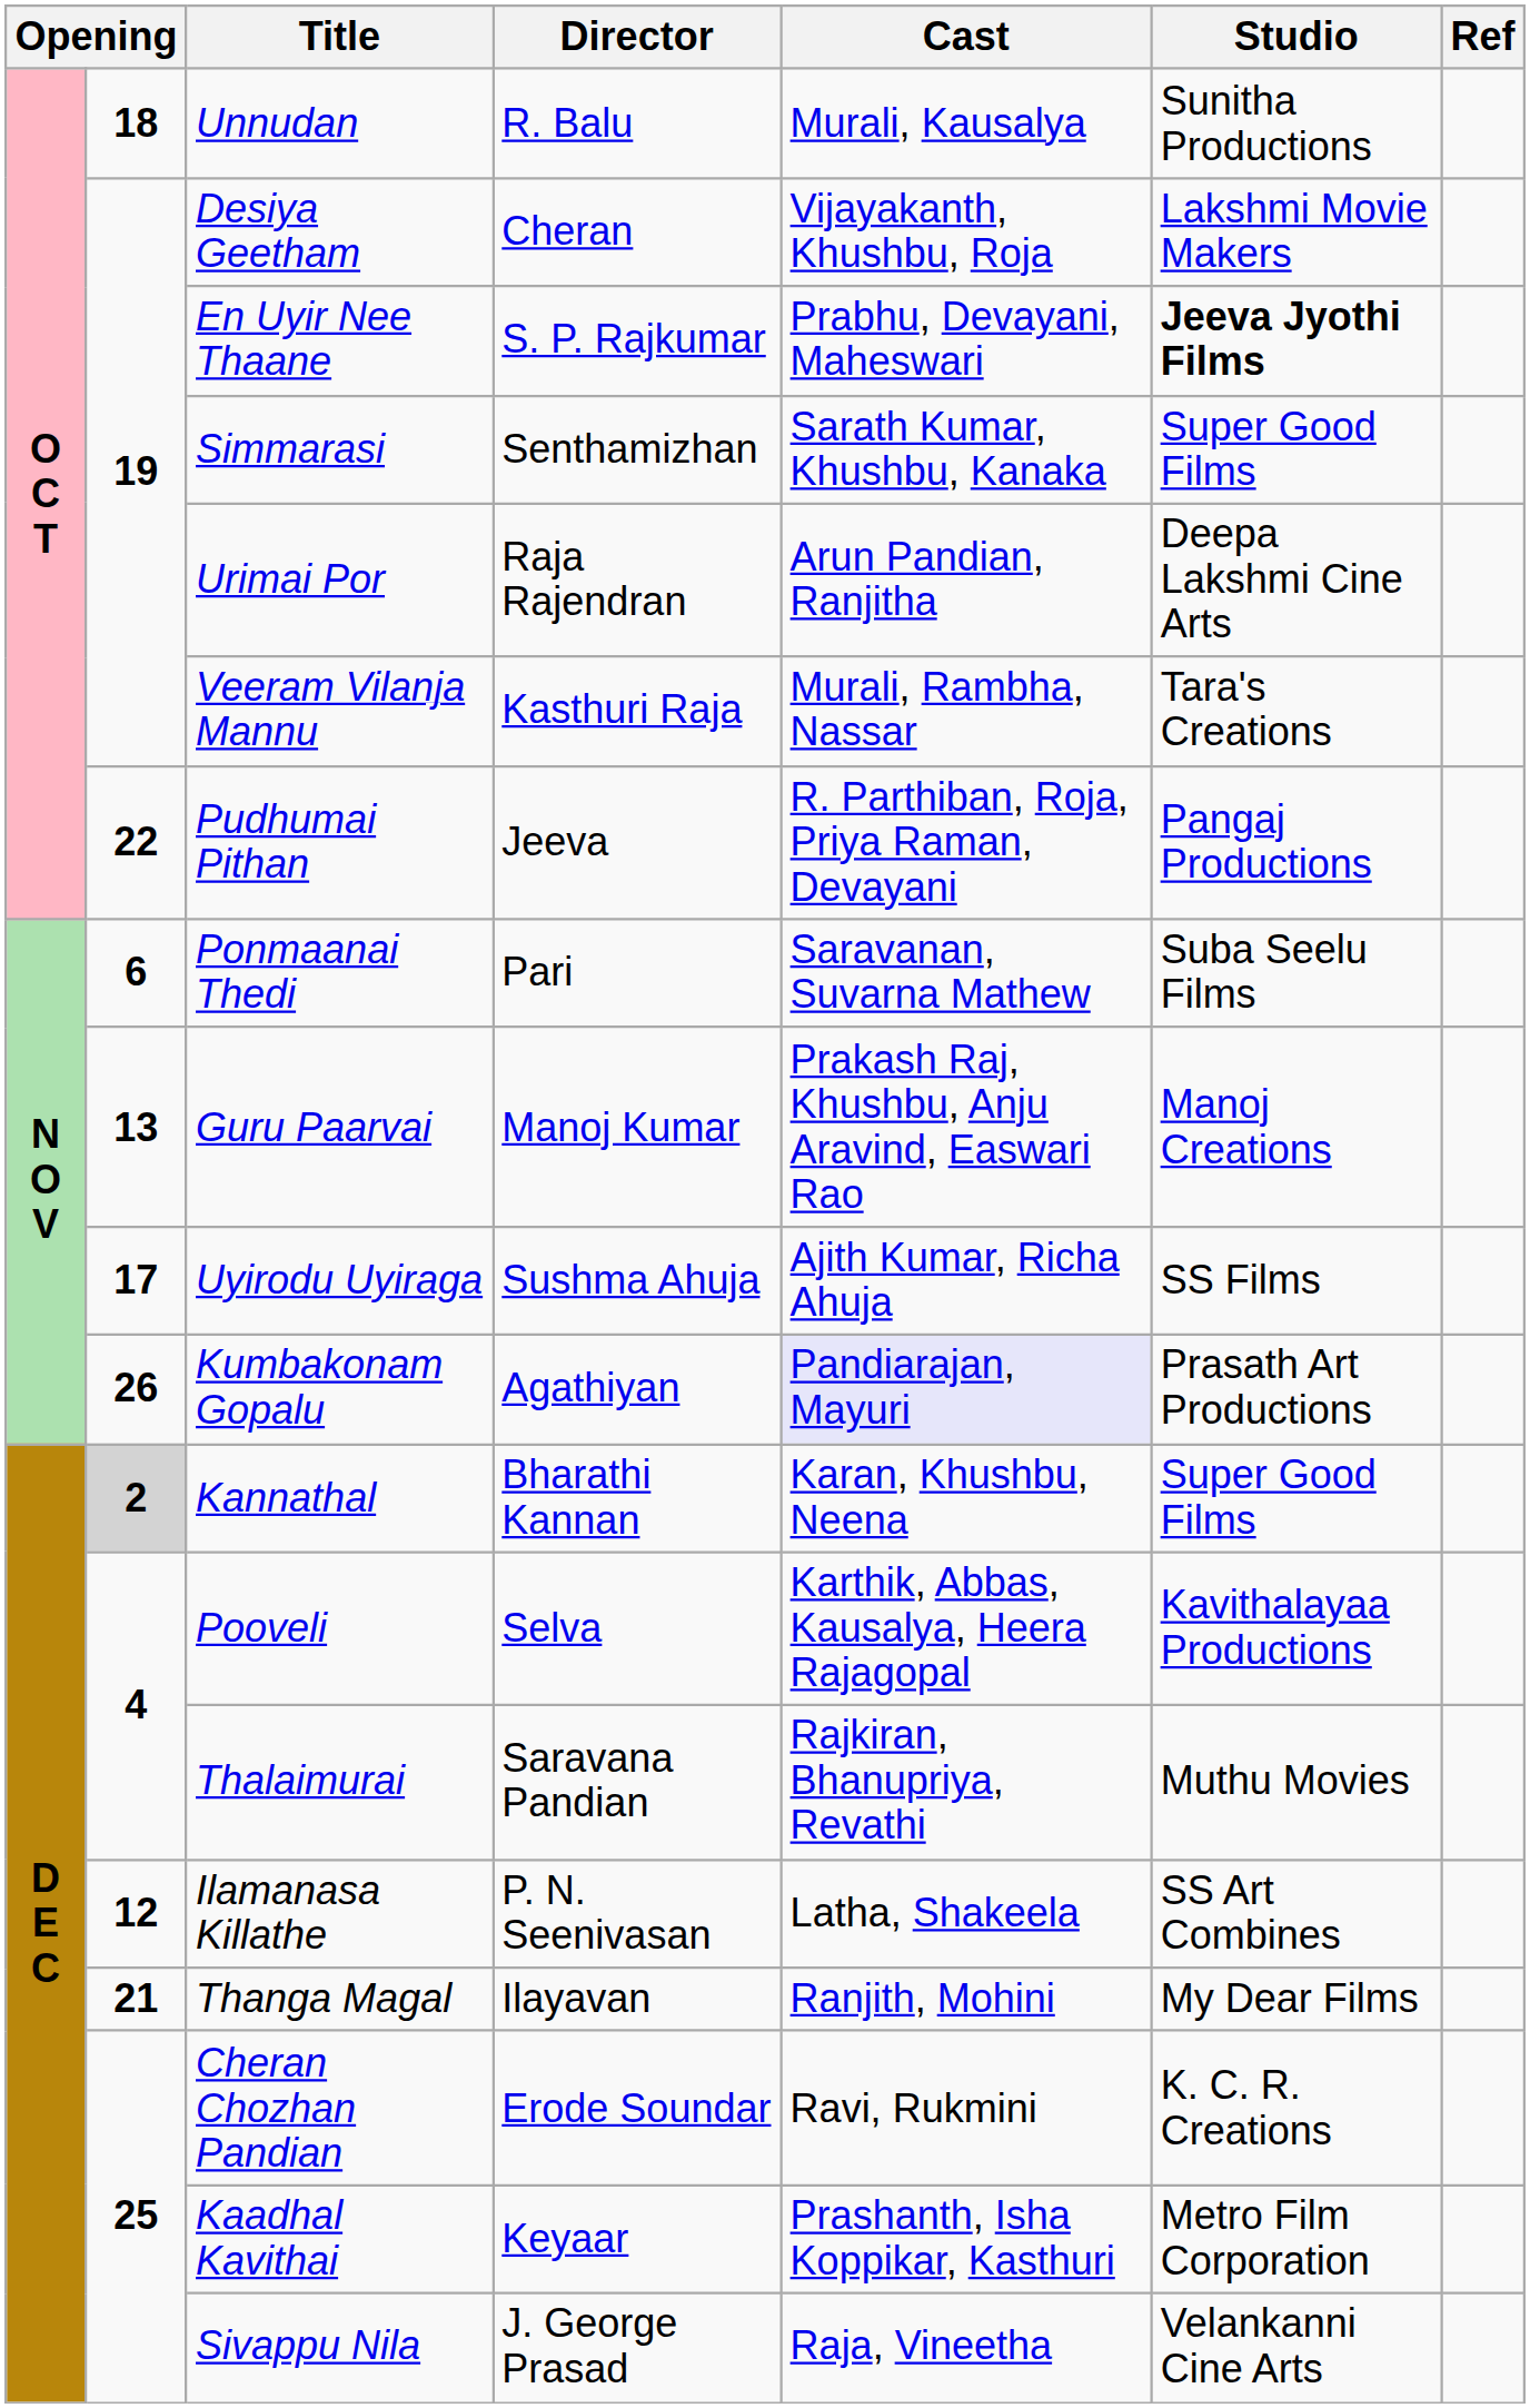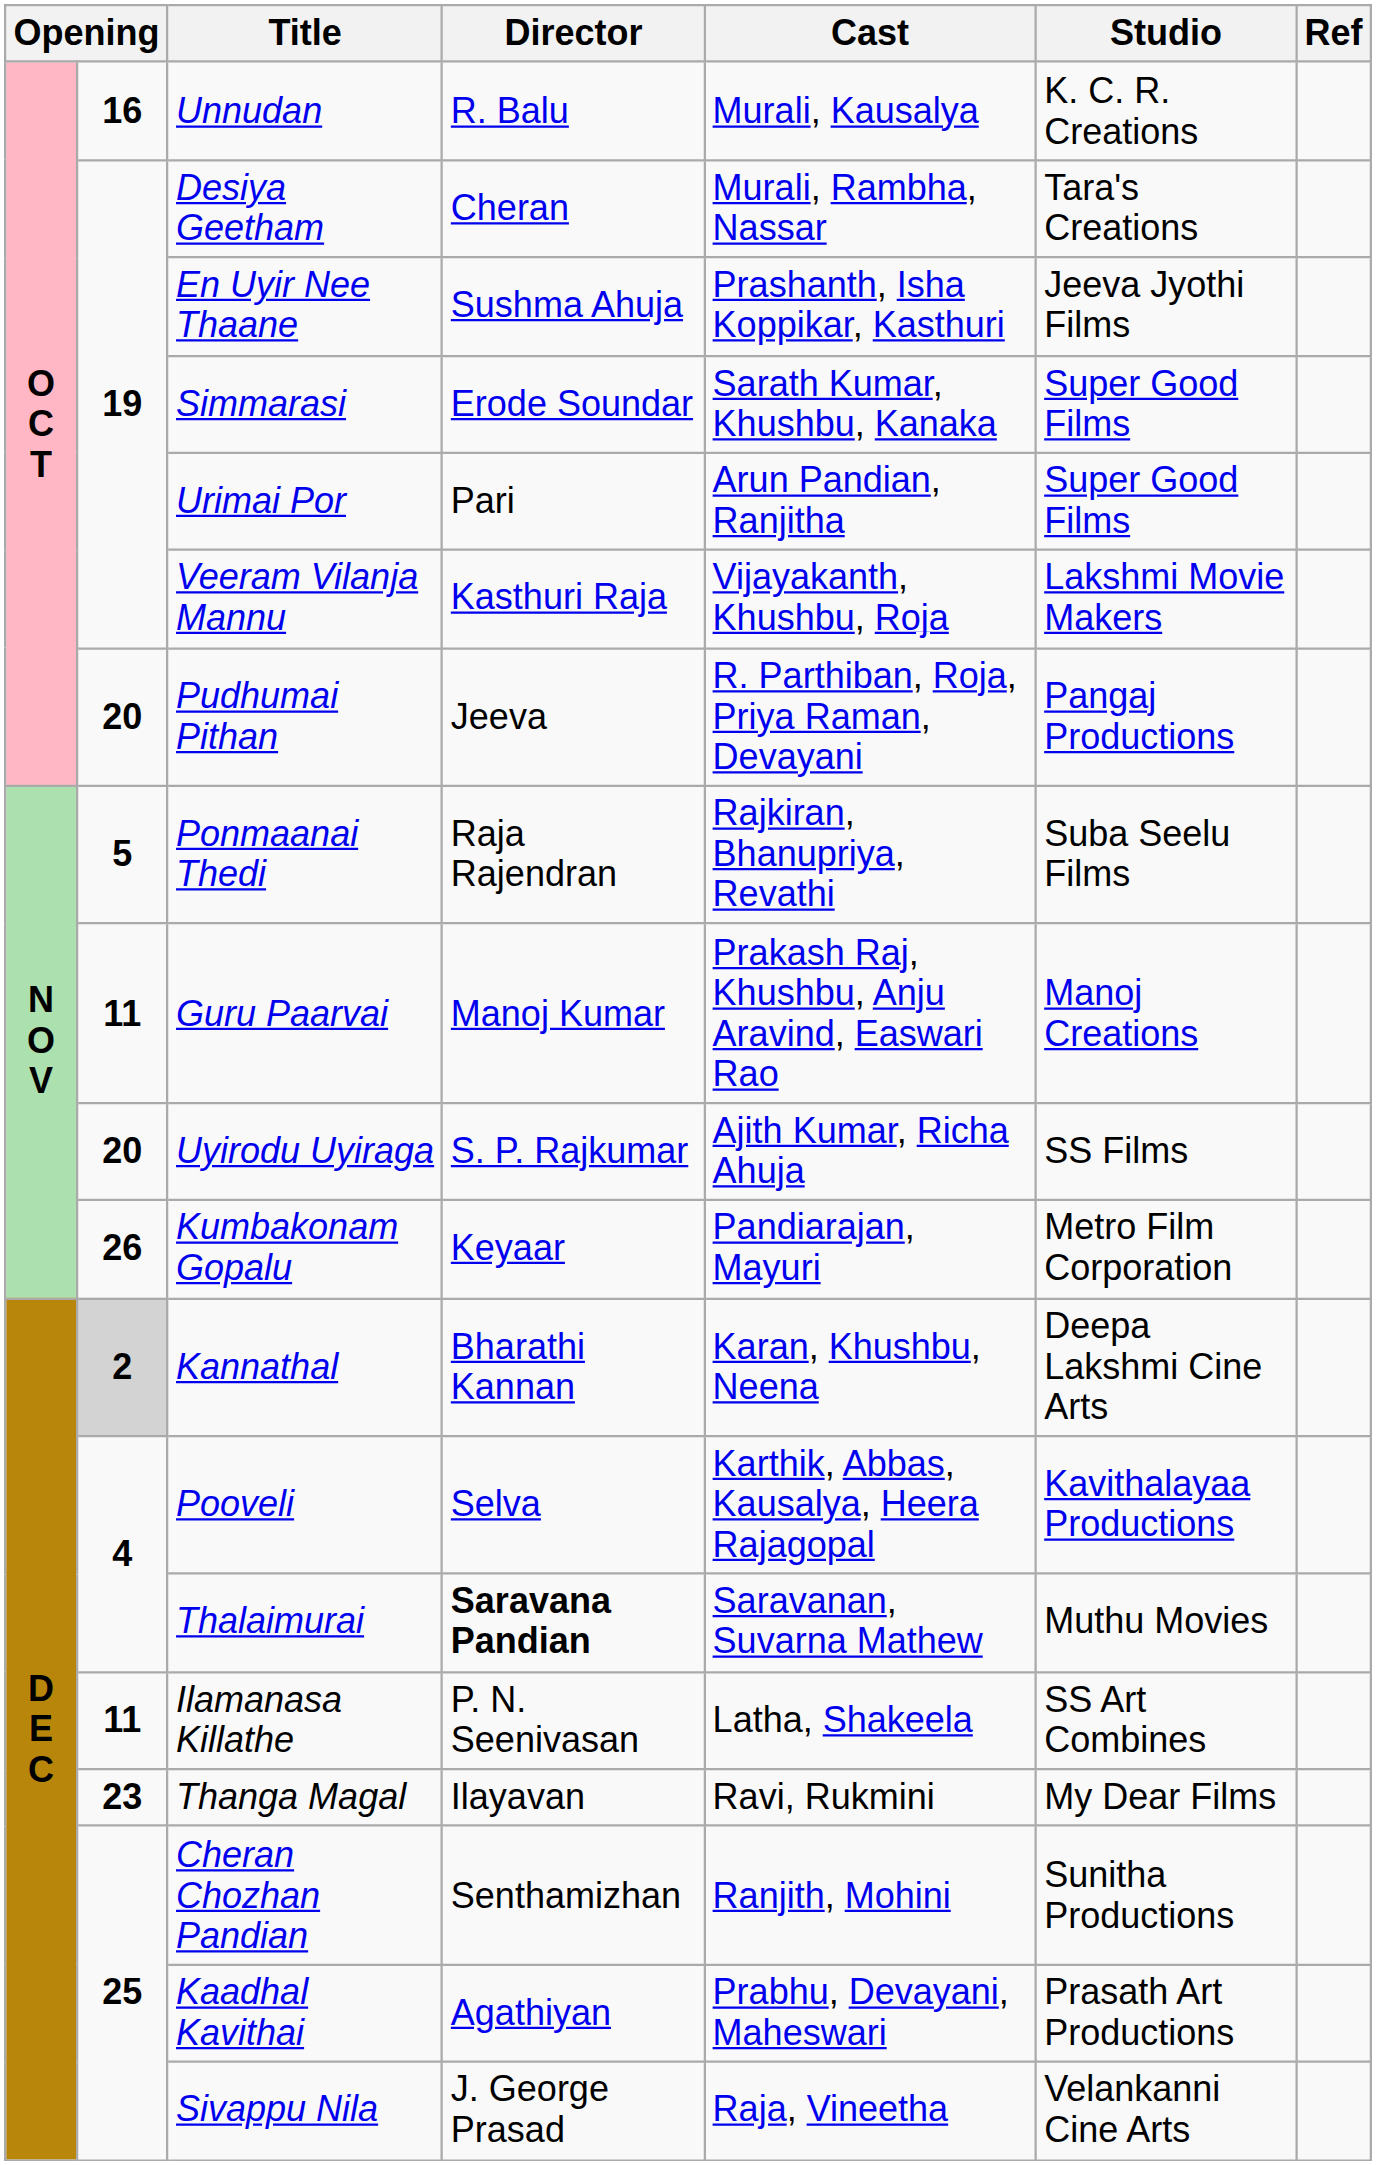 <table class="wikitable">
 <tr>
 <th colspan="2">Opening</th>
 <th>Title</th>
 <th>Director</th>
 <th>Cast</th>
 <th>Studio</th>
 <th>Ref</th>
 </tr>
 <tr October!>
 <td rowspan="7" valign="center" align="center" style="background:#FFB7C5;"><strong>O<br>C<br>T</strong></td>
-<td rowspan="1" align="center"><strong>18</strong></td>
+<td rowspan="1" align="center"><strong>16</strong></td>
 <td><em><a href='#'>Unnudan</a></em></td>
 <td><a href='#'>R. Balu</a></td>
 <td><a href='#'>Murali</a>, <a href='#'>Kausalya</a></td>
-<td>Sunitha Productions</td>
+<td>K. C. R. Creations</td>
 <td></td>
 </tr>
 <tr>
 <td rowspan="5" align="center"><strong>19</strong></td>
 <td><em><a href='#'>Desiya Geetham</a></em></td>
 <td><a href='#'>Cheran</a></td>
-<td><a href='#'>Vijayakanth</a>, <a href='#'>Khushbu</a>, <a href='#'>Roja</a></td>
-<td><a href='#'>Lakshmi Movie Makers</a></td>
+<td><a href='#'>Murali</a>, <a href='#'>Rambha</a>, <a href='#'>Nassar</a></td>
+<td>Tara's Creations</td>
 <td></td>
 </tr>
 <tr>
 <td><em><a href='#'>En Uyir Nee Thaane</a></em></td>
-<td><a href='#'>S. P. Rajkumar</a></td>
-<td><a href='#'>Prabhu</a>, <a href='#'>Devayani</a>, <a href='#'>Maheswari</a></td>
-<td><strong>Jeeva Jyothi Films</strong></td>
+<td><a href='#'>Sushma Ahuja</a></td>
+<td><a href='#'>Prashanth</a>, <a href='#'>Isha Koppikar</a>, <a href='#'>Kasthuri</a></td>
+<td>Jeeva Jyothi Films</td>
 <td></td>
 </tr>
 <tr>
 <td><em><a href='#'>Simmarasi</a></em></td>
-<td>Senthamizhan</td>
+<td><a href='#'>Erode Soundar</a></td>
 <td><a href='#'>Sarath Kumar</a>, <a href='#'>Khushbu</a>, <a href='#'>Kanaka</a></td>
 <td><a href='#'>Super Good Films</a></td>
 <td></td>
 </tr>
 <tr>
 <td><em><a href='#'>Urimai Por</a></em></td>
-<td>Raja Rajendran</td>
+<td>Pari</td>
 <td><a href='#'>Arun Pandian</a>, <a href='#'>Ranjitha</a></td>
-<td>Deepa Lakshmi Cine Arts</td>
+<td><a href='#'>Super Good Films</a></td>
 <td></td>
 </tr>
 <tr>
 <td><em><a href='#'>Veeram Vilanja Mannu</a></em></td>
 <td><a href='#'>Kasthuri Raja</a></td>
-<td><a href='#'>Murali</a>, <a href='#'>Rambha</a>, <a href='#'>Nassar</a></td>
-<td>Tara's Creations</td>
+<td><a href='#'>Vijayakanth</a>, <a href='#'>Khushbu</a>, <a href='#'>Roja</a></td>
+<td><a href='#'>Lakshmi Movie Makers</a></td>
 <td></td>
 </tr>
 <tr>
-<td rowspan="1" align="center"><strong>22</strong></td>
+<td rowspan="1" align="center"><strong>20</strong></td>
 <td><em><a href='#'>Pudhumai Pithan</a></em></td>
 <td>Jeeva</td>
 <td><a href='#'>R. Parthiban</a>, <a href='#'>Roja</a>, <a href='#'>Priya Raman</a>, <a href='#'>Devayani</a></td>
 <td><a href='#'>Pangaj Productions</a></td>
 <td></td>
 </tr>
 <tr November!>
 <td rowspan="4" valign="center" align="center" style="background:#ACE1AF;"><strong>N<br>O<br>V</strong></td>
-<td rowspan="1" align="center"><strong>6</strong></td>
+<td rowspan="1" align="center"><strong>5</strong></td>
 <td><em><a href='#'>Ponmaanai Thedi</a></em></td>
-<td>Pari</td>
-<td><a href='#'>Saravanan</a>, <a href='#'>Suvarna Mathew</a></td>
+<td>Raja Rajendran</td>
+<td><a href='#'>Rajkiran</a>, <a href='#'>Bhanupriya</a>, <a href='#'>Revathi</a></td>
 <td>Suba Seelu Films</td>
 <td></td>
 </tr>
 <tr>
-<td rowspan="1" align="center"><strong>13</strong></td>
+<td rowspan="1" align="center"><strong>11</strong></td>
 <td><em><a href='#'>Guru Paarvai</a></em></td>
 <td><a href='#'>Manoj Kumar</a></td>
 <td><a href='#'>Prakash Raj</a>, <a href='#'>Khushbu</a>, <a href='#'>Anju Aravind</a>, <a href='#'>Easwari Rao</a></td>
 <td><a href='#'>Manoj Creations</a></td>
 <td></td>
 </tr>
 <tr>
-<td rowspan="1" align="center"><strong>17</strong></td>
+<td rowspan="1" align="center"><strong>20</strong></td>
 <td><em><a href='#'>Uyirodu Uyiraga</a></em></td>
-<td><a href='#'>Sushma Ahuja</a></td>
+<td><a href='#'>S. P. Rajkumar</a></td>
 <td><a href='#'>Ajith Kumar</a>, <a href='#'>Richa Ahuja</a></td>
 <td>SS Films</td>
 <td></td>
 </tr>
 <tr>
 <td rowspan="1" align="center"><strong>26</strong></td>
 <td><em><a href='#'>Kumbakonam Gopalu</a></em></td>
-<td><a href='#'>Agathiyan</a></td>
-<td style="background: lavender;"><a href='#'>Pandiarajan</a>, <a href='#'>Mayuri</a></td>
-<td>Prasath Art Productions</td>
+<td><a href='#'>Keyaar</a></td>
+<td><a href='#'>Pandiarajan</a>, <a href='#'>Mayuri</a></td>
+<td>Metro Film Corporation</td>
 <td></td>
 </tr>
 <tr December!>
 <td rowspan="8" valign="center" align="center" style="background:#B8860B;"><strong>D<br>E<br>C</strong></td>
 <td rowspan="1" align="center" style="background: lightgrey;"><strong>2</strong></td>
 <td><em><a href='#'>Kannathal</a></em></td>
 <td><a href='#'>Bharathi Kannan</a></td>
 <td><a href='#'>Karan</a>, <a href='#'>Khushbu</a>, <a href='#'>Neena</a></td>
-<td><a href='#'>Super Good Films</a></td>
+<td>Deepa Lakshmi Cine Arts</td>
 <td></td>
 </tr>
 <tr>
 <td rowspan="2" align="center"><strong>4</strong></td>
 <td><em><a href='#'>Pooveli</a></em></td>
 <td><a href='#'>Selva</a></td>
 <td><a href='#'>Karthik</a>, <a href='#'>Abbas</a>, <a href='#'>Kausalya</a>, <a href='#'>Heera Rajagopal</a></td>
 <td><a href='#'>Kavithalayaa Productions</a></td>
 <td></td>
 </tr>
 <tr>
 <td><em><a href='#'>Thalaimurai</a></em></td>
-<td>Saravana Pandian</td>
-<td><a href='#'>Rajkiran</a>, <a href='#'>Bhanupriya</a>, <a href='#'>Revathi</a></td>
+<td><strong>Saravana Pandian</strong></td>
+<td><a href='#'>Saravanan</a>, <a href='#'>Suvarna Mathew</a></td>
 <td>Muthu Movies</td>
 <td></td>
 </tr>
 <tr>
-<td rowspan="1" align="center"><strong>12</strong></td>
+<td rowspan="1" align="center"><strong>11</strong></td>
 <td><em>Ilamanasa Killathe</em></td>
 <td>P. N. Seenivasan</td>
 <td>Latha, <a href='#'>Shakeela</a></td>
 <td>SS Art Combines</td>
 <td></td>
 </tr>
 <tr>
-<td rowspan="1" align="center"><strong>21</strong></td>
+<td rowspan="1" align="center"><strong>23</strong></td>
 <td><em>Thanga Magal</em></td>
 <td>Ilayavan</td>
-<td><a href='#'>Ranjith</a>, <a href='#'>Mohini</a></td>
+<td>Ravi, Rukmini</td>
 <td>My Dear Films</td>
 <td></td>
 </tr>
 <tr>
 <td rowspan="3" align="center"><strong>25</strong></td>
 <td><em><a href='#'>Cheran Chozhan Pandian</a></em></td>
-<td><a href='#'>Erode Soundar</a></td>
-<td>Ravi, Rukmini</td>
-<td>K. C. R. Creations</td>
+<td>Senthamizhan</td>
+<td><a href='#'>Ranjith</a>, <a href='#'>Mohini</a></td>
+<td>Sunitha Productions</td>
 <td></td>
 </tr>
 <tr>
 <td><em><a href='#'>Kaadhal Kavithai</a></em></td>
-<td><a href='#'>Keyaar</a></td>
-<td><a href='#'>Prashanth</a>, <a href='#'>Isha Koppikar</a>, <a href='#'>Kasthuri</a></td>
-<td>Metro Film Corporation</td>
+<td><a href='#'>Agathiyan</a></td>
+<td><a href='#'>Prabhu</a>, <a href='#'>Devayani</a>, <a href='#'>Maheswari</a></td>
+<td>Prasath Art Productions</td>
 <td></td>
 </tr>
 <tr>
 <td><em><a href='#'>Sivappu Nila</a></em></td>
 <td>J. George Prasad</td>
 <td><a href='#'>Raja</a>, <a href='#'>Vineetha</a></td>
 <td>Velankanni Cine Arts</td>
 <td></td>
 </tr>
 </table>
